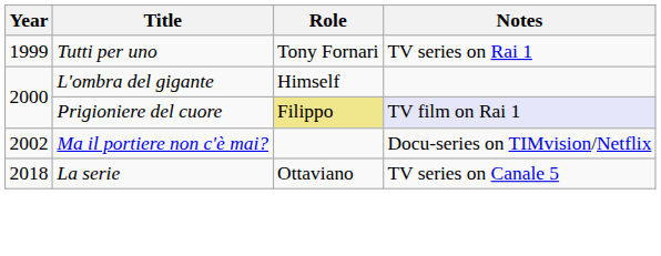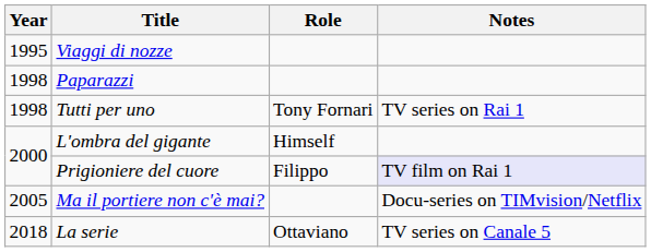 <table class="wikitable plainrowheaders sortable">
 <tr>
 <th scope="col">Year</th>
 <th scope="col">Title</th>
 <th scope="col">Role</th>
 <th scope="col" class="unsortable">Notes</th>
 </tr>
 <tr>
-<td>1999</td>
+<td>1995</td>
+<td><em><a href='#'>Viaggi di nozze</a></em></td>
+<td></td>
+<td></td>
+</tr>
+<tr>
+<td>1998</td>
+<td><em><a href='#'>Paparazzi</a></em></td>
+<td></td>
+<td></td>
+</tr>
+<tr>
+<td>1998</td>
 <td><em>Tutti per uno</em></td>
 <td>Tony Fornari</td>
 <td>TV series on <a href='#'>Rai 1</a></td>
 </tr>
 <tr>
 <td rowspan="2">2000</td>
 <td><em>L'ombra del gigante</em></td>
 <td>Himself</td>
 <td></td>
 </tr>
 <tr>
 <td><em>Prigioniere del cuore</em></td>
-<td style="background: khaki;">Filippo</td>
+<td>Filippo</td>
 <td style="background: lavender;">TV film on Rai 1</td>
 </tr>
 <tr>
-<td>2002</td>
+<td>2005</td>
 <td><em><a href='#'>Ma il portiere non c'è mai?</a></em></td>
 <td></td>
 <td>Docu-series on <a href='#'>TIMvision</a>/<a href='#'>Netflix</a></td>
 </tr>
 <tr>
 <td>2018</td>
 <td><em>La serie</em></td>
 <td>Ottaviano</td>
 <td>TV series on <a href='#'>Canale 5</a></td>
 </tr>
 </table>
